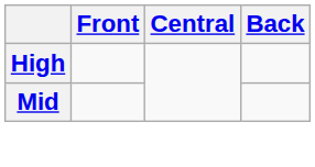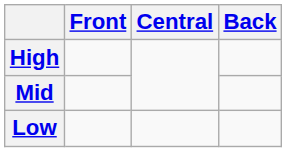 <table class="wikitable" style="text-align:center">
 <tr>
 <th></th>
 <th><a href='#'>Front</a></th>
 <th><a href='#'>Central</a></th>
 <th><a href='#'>Back</a></th>
 </tr>
 <tr>
 <th><a href='#'>High</a></th>
 <td></td>
 <td rowspan="2"></td>
 <td></td>
 </tr>
 <tr>
 <th><a href='#'>Mid</a></th>
 <td></td>
 <td></td>
 </tr>
+<tr>
+<th><a href='#'>Low</a></th>
+<td></td>
+<td></td>
+<td></td>
+</tr>
 </table>
